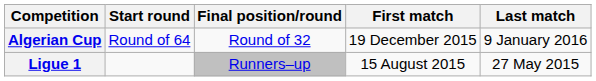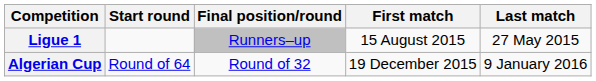 <table class="wikitable plainrowheaders" style="text-align:center;">
 <tr>
 <th scope=col>Competition</th>
 <th scope=col>Start round</th>
 <th scope=col>Final position/round</th>
 <th scope=col>First match</th>
 <th scope=col>Last match</th>
 </tr>
 <tr>
+<th scope=row align=left><a href='#'>Ligue 1</a></th>
+<td></td>
+<td style="background:silver;"><a href='#'>Runners–up</a></td>
+<td>15 August 2015</td>
+<td>27 May 2015</td>
+</tr>
+<tr>
 <th scope=row align=left><a href='#'>Algerian Cup</a></th>
 <td><a href='#'>Round of 64</a></td>
 <td><a href='#'>Round of 32</a></td>
 <td>19 December 2015</td>
 <td>9 January 2016</td>
 </tr>
-<tr>
-<th scope=row align=left><a href='#'>Ligue 1</a></th>
-<td></td>
-<td style="background:silver;"><a href='#'>Runners–up</a></td>
-<td>15 August 2015</td>
-<td>27 May 2015</td>
-</tr>
 </table>
